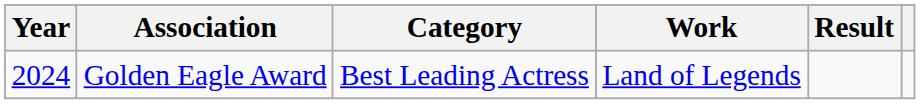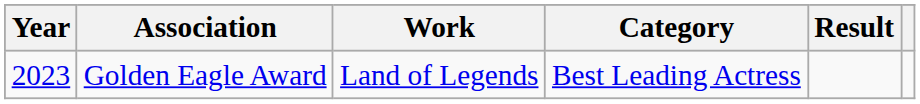 <table class="wikitable">
 <tr>
 <th>Year</th>
 <th>Association</th>
+<th>Work</th>
 <th>Category</th>
-<th>Work</th>
 <th>Result</th>
 <th></th>
 </tr>
 <tr>
-<td><a href='#'>2024</a></td>
+<td><a href='#'>2023</a></td>
 <td><a href='#'>Golden Eagle Award</a></td>
+<td><a href='#'>Land of Legends</a></td>
 <td><a href='#'>Best Leading Actress</a></td>
-<td><a href='#'>Land of Legends</a></td>
 <td></td>
 <td></td>
 </tr>
 </table>
